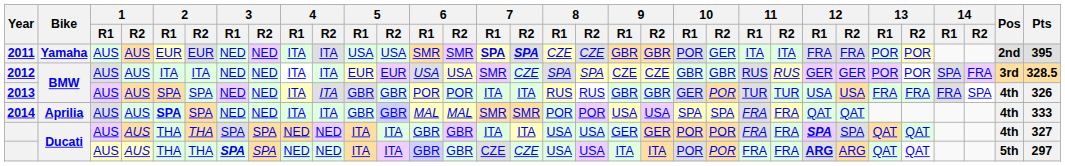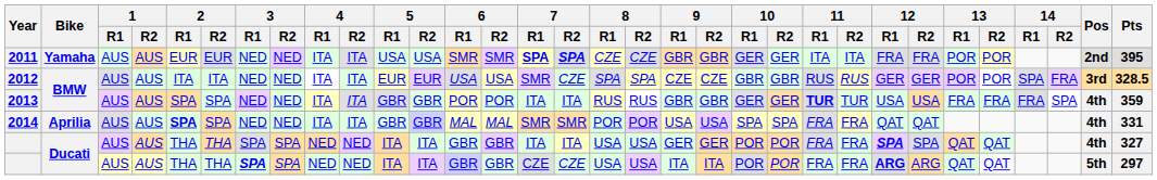 <table class="wikitable" style="text-align:center; font-size:90%">
 <tr>
 <th valign="middle" rowspan=2>Year</th>
 <th valign="middle" rowspan=2>Bike</th>
 <th colspan=2>1</th>
 <th colspan=2>2</th>
 <th colspan=2>3</th>
 <th colspan=2>4</th>
 <th colspan=2>5</th>
 <th colspan=2>6</th>
 <th colspan=2>7</th>
 <th colspan=2>8</th>
 <th colspan=2>9</th>
 <th colspan=2>10</th>
 <th colspan=2>11</th>
 <th colspan=2>12</th>
 <th colspan=2>13</th>
 <th colspan=2>14</th>
 <th rowspan=2>Pos</th>
 <th rowspan=2>Pts</th>
 </tr>
 <tr>
 <th>R1</th>
 <th>R2</th>
 <th>R1</th>
 <th>R2</th>
 <th>R1</th>
 <th>R2</th>
 <th>R1</th>
 <th>R2</th>
 <th>R1</th>
 <th>R2</th>
 <th>R1</th>
 <th>R2</th>
 <th>R1</th>
 <th>R2</th>
 <th>R1</th>
 <th>R2</th>
 <th>R1</th>
 <th>R2</th>
 <th>R1</th>
 <th>R2</th>
 <th>R1</th>
 <th>R2</th>
 <th>R1</th>
 <th>R2</th>
 <th>R1</th>
 <th>R2</th>
 <th>R1</th>
 <th>R2</th>
 </tr>
 <tr>
 <th><a href='#'>2011</a></th>
 <th><a href='#'>Yamaha</a></th>
 <td style="background:#dfffdf;"><a href='#'>AUS</a><br></td>
 <td style="background:#ffdf9f;"><a href='#'>AUS</a><br></td>
 <td style="background:#ffffbf;"><a href='#'>EUR</a><br></td>
 <td style="background:#dfdfdf;"><a href='#'>EUR</a><br></td>
 <td style="background:#dfffdf;"><a href='#'>NED</a><br></td>
 <td style="background:#efcfff;"><a href='#'>NED</a><br></td>
 <td style="background:#dfffdf;"><a href='#'>ITA</a><br></td>
 <td style="background:#dfdfdf;"><a href='#'>ITA</a><br></td>
 <td style="background:#dfffdf;"><a href='#'>USA</a><br></td>
 <td style="background:#dfffdf;"><a href='#'>USA</a><br></td>
 <td style="background:#ffdf9f;"><a href='#'>SMR</a><br></td>
 <td style="background:#efcfff;"><a href='#'>SMR</a><br></td>
 <td style="background:#ffffbf;"><strong><a href='#'>SPA</a></strong><br></td>
 <td style="background:#dfdfdf;"><strong><em><a href='#'>SPA</a></em></strong><br></td>
 <td style="background:#ffffbf;"><em><a href='#'>CZE</a></em><br></td>
 <td style="background:#dfdfdf;"><em><a href='#'>CZE</a></em><br></td>
 <td style="background:#ffdf9f;"><a href='#'>GBR</a><br></td>
 <td style="background:#ffdf9f;"><a href='#'>GBR</a><br></td>
-<td style="background:#dfdfdf;"><a href='#'>POR</a><br></td>
+<td style="background:#dfdfdf;"><a href='#'>GER</a><br></td>
 <td style="background:#dfffdf;"><a href='#'>GER</a><br></td>
 <td style="background:#dfffdf;"><a href='#'>ITA</a><br></td>
 <td style="background:#dfffdf;"><a href='#'>ITA</a><br></td>
 <td style="background:#dfdfdf;"><a href='#'>FRA</a><br></td>
 <td style="background:#dfdfdf;"><a href='#'>FRA</a><br></td>
 <td style="background:#dfffdf;"><a href='#'>POR</a><br></td>
 <td style="background:#ffffbf;"><a href='#'>POR</a><br></td>
 <td></td>
 <td></td>
 <td style="background:#dfdfdf;"><strong>2nd</strong></td>
 <td style="background:#dfdfdf;"><strong>395</strong></td>
 </tr>
 <tr>
 <th><a href='#'>2012</a></th>
 <th rowspan=2><a href='#'>BMW</a></th>
 <td style="background:#dfdfdf;"><a href='#'>AUS</a><br></td>
 <td style="background:#dfffdf;"><a href='#'>AUS</a><br></td>
 <td style="background:#dfffdf;"><a href='#'>ITA</a><br></td>
 <td style="background:#dfffdf;"><a href='#'>ITA</a><br></td>
 <td style="background:#dfffdf;"><a href='#'>NED</a><br></td>
 <td style="background:#dfffdf;"><a href='#'>NED</a><br></td>
 <td style="background:#ffffff;"><a href='#'>ITA</a><br></td>
 <td style="background:#dfffdf;"><a href='#'>ITA</a><br></td>
 <td style="background:#ffffbf;"><a href='#'>EUR</a><br></td>
 <td style="background:#efcfff;"><a href='#'>EUR</a><br></td>
 <td style="background:#dfdfdf;"><em><a href='#'>USA</a></em><br></td>
 <td style="background:#ffffbf;"><a href='#'>USA</a><br></td>
 <td style="background:#efcfff;"><a href='#'>SMR</a><br></td>
 <td style="background:#dfffdf;"><em><a href='#'>CZE</a></em><br></td>
 <td style="background:#dfdfdf;"><em><a href='#'>SPA</a></em><br></td>
 <td style="background:#ffffbf;"><em><a href='#'>SPA</a></em><br></td>
 <td style="background:#ffffbf;"><a href='#'>CZE</a><br></td>
 <td style="background:#ffffbf;"><a href='#'>CZE</a><br></td>
 <td style="background:#dfffdf;"><a href='#'>GBR</a><br></td>
 <td style="background:#dfffdf;"><a href='#'>GBR</a><br></td>
 <td style="background:#dfdfdf;"><a href='#'>RUS</a><br></td>
 <td style="background:#ffffbf;"><em><a href='#'>RUS</a></em><br></td>
 <td style="background:#efcfff;"><a href='#'>GER</a><br></td>
 <td style="background:#efcfff;"><a href='#'>GER</a><br></td>
 <td style="background:#efcfff;"><a href='#'>POR</a><br></td>
 <td style="background:#ffffff;"><a href='#'>POR</a><br></td>
 <td style="background:#dfdfdf;"><a href='#'>SPA</a><br></td>
 <td style="background:#efcfff;"><a href='#'>FRA</a><br></td>
 <td style="background:#ffdf9f;"><strong>3rd</strong></td>
 <td style="background:#ffdf9f;"><strong>328.5</strong></td>
 </tr>
 <tr>
 <th><a href='#'>2013</a></th>
 <td style="background:#efcfff;"><a href='#'>AUS</a><br></td>
 <td style="background:#ffdf9f;"><a href='#'>AUS</a><br></td>
 <td style="background:#ffdf9f;"><a href='#'>SPA</a><br></td>
 <td style="background:#dfffdf;"><a href='#'>SPA</a><br></td>
 <td style="background:#efcfff;"><a href='#'>NED</a><br></td>
 <td style="background:#dfffdf;"><a href='#'>NED</a><br></td>
 <td style="background:#ffffbf;"><a href='#'>ITA</a><br></td>
 <td style="background:#dfdfdf;"><em><a href='#'>ITA</a></em><br></td>
 <td style="background:#dfdfdf;"><a href='#'>GBR</a><br></td>
 <td style="background:#dfffdf;"><a href='#'>GBR</a><br></td>
 <td style="background:#ffffbf;"><a href='#'>POR</a><br></td>
 <td style="background:#dfffdf;"><a href='#'>POR</a><br></td>
 <td style="background:#dfffdf;"><a href='#'>ITA</a><br></td>
 <td style="background:#dfffdf;"><a href='#'>ITA</a><br></td>
 <td style="background:#ffffbf;"><a href='#'>RUS</a><br></td>
 <td style="background:#ffffff;"><a href='#'>RUS</a><br></td>
 <td style="background:#dfffdf;"><a href='#'>GBR</a><br></td>
 <td style="background:#dfffdf;"><a href='#'>GBR</a><br></td>
 <td style="background:#dfdfdf;"><a href='#'>GER</a><br></td>
-<td style="background:#ffdf9f;"><em><a href='#'>POR</a></em><br></td>
-<td style="background:#dfdfdf;"><a href='#'>TUR</a><br></td>
+<td style="background:#ffdf9f;"><a href='#'>GER</a><br></td>
+<td style="background:#dfdfdf;"><strong><a href='#'>TUR</a><br></strong></td>
 <td style="background:#dfffdf;"><a href='#'>TUR</a><br></td>
 <td style="background:#dfffdf;"><a href='#'>USA</a><br></td>
 <td style="background:#ffdf9f;"><a href='#'>USA</a><br></td>
 <td style="background:#dfffdf;"><a href='#'>FRA</a><br></td>
 <td style="background:#dfffdf;"><a href='#'>FRA</a><br></td>
 <td style="background:#dfdfdf;"><a href='#'>FRA</a><br></td>
 <td style="background:#ffffff;"><a href='#'>SPA</a><br></td>
 <th>4th</th>
-<th>326</th>
+<th>359</th>
 </tr>
 <tr>
 <th><a href='#'>2014</a></th>
 <th><a href='#'>Aprilia</a></th>
 <td style="background:#dfdfdf;"><a href='#'>AUS</a><br></td>
 <td style="background:#dfffdf;"><a href='#'>AUS</a><br></td>
 <td style="background:#dfffdf;"><strong><a href='#'>SPA</a><br></strong></td>
 <td style="background:#ffdf9f;"><a href='#'>SPA</a><br></td>
 <td style="background:#dfffdf;"><a href='#'>NED</a><br></td>
 <td style="background:#dfffdf;"><a href='#'>NED</a><br></td>
 <td style="background:#dfffdf;"><a href='#'>ITA</a><br></td>
 <td style="background:#dfffdf;"><a href='#'>ITA</a><br></td>
 <td style="background:#dfffdf;"><a href='#'>GBR</a><br></td>
 <td style="background:#CFCFFF;"><a href='#'>GBR</a><br></td>
 <td style="background:#ffffbf;"><em><a href='#'>MAL</a></em><br></td>
 <td style="background:#ffffbf;"><em><a href='#'>MAL</a></em><br></td>
 <td style="background:#ffdf9f;"><a href='#'>SMR</a><br></td>
 <td style="background:#ffdf9f;"><a href='#'>SMR</a><br></td>
 <td style="background:#dfffdf;"><a href='#'>POR</a><br></td>
 <td style="background:#efcfff;"><a href='#'>POR</a><br></td>
 <td style="background:#ffffbf;"><a href='#'>USA</a><br></td>
 <td style="background:#efcfff;"><a href='#'>USA</a><br></td>
 <td style="background:#ffffbf;"><a href='#'>SPA</a><br></td>
 <td style="background:#ffffbf;"><a href='#'>SPA</a><br></td>
 <td style="background:#dfdfdf;"><em><a href='#'>FRA</a></em><br></td>
 <td style="background:#ffffbf;"><a href='#'>FRA</a><br></td>
 <td style="background:#dfffdf;"><a href='#'>QAT</a><br></td>
 <td style="background:#dfffdf;"><a href='#'>QAT</a><br></td>
 <td></td>
 <td></td>
 <td></td>
 <td></td>
 <th>4th</th>
-<th>333</th>
+<th>331</th>
 </tr>
 <tr>
 <th></th>
 <th rowspan=2><a href='#'>Ducati</a></th>
 <td style="background:#efcfff;"><a href='#'>AUS</a><br></td>
 <td style="background:#ffdf9f;"><em><a href='#'>AUS</a></em><br></td>
 <td style="background:#dfffdf;"><a href='#'>THA</a><br></td>
 <td style="background:#ffdf9f;"><em><a href='#'>THA</a></em><br></td>
 <td style="background:#dfdfdf;"><a href='#'>SPA</a><br></td>
 <td style="background:#ffdf9f;"><a href='#'>SPA</a><br></td>
 <td style="background:#ffdf9f;"><a href='#'>NED</a><br></td>
 <td style="background:#efcfff;"><a href='#'>NED</a><br></td>
 <td style="background:#ffdf9f;"><a href='#'>ITA</a><br></td>
 <td style="background:#dfffdf;"><a href='#'>ITA</a><br></td>
 <td style="background:#dfffdf;"><a href='#'>GBR</a><br></td>
 <td style="background:#efcfff;"><a href='#'>GBR</a><br></td>
 <td style="background:#dfffdf;"><a href='#'>ITA</a><br></td>
 <td style="background:#ffffbf;"><a href='#'>ITA</a><br></td>
 <td style="background:#dfffdf;"><a href='#'>USA</a><br></td>
 <td style="background:#dfffdf;"><a href='#'>USA</a><br></td>
 <td style="background:#dfffdf;"><a href='#'>GER</a><br></td>
 <td style="background:#ffdf9f;"><a href='#'>GER</a><br></td>
 <td style="background:#ffdf9f;"><a href='#'>POR</a><br></td>
 <td style="background:#ffdf9f;"><a href='#'>POR</a><br></td>
 <td style="background:#dfdfdf;"><em><a href='#'>FRA</a></em><br></td>
 <td style="background:#dfffdf;"><a href='#'>FRA</a><br></td>
 <td style="background:#efcfff;"><strong><em><a href='#'>SPA</a></em></strong><br></td>
 <td style="background:#dfdfdf;"><a href='#'>SPA</a><br></td>
 <td style="background:#ffdf9f;"><a href='#'>QAT</a><br></td>
 <td style="background:#dfffdf;"><a href='#'>QAT</a><br></td>
 <td></td>
 <td></td>
 <th>4th</th>
 <th>327</th>
 </tr>
 <tr>
 <th></th>
 <td style="background:#ffffbf;"><a href='#'>AUS</a><br></td>
 <td style="background:#ffffbf;"><em><a href='#'>AUS</a></em><br></td>
 <td style="background:#dfffdf;"><a href='#'>THA</a><br></td>
 <td style="background:#dfffdf;"><a href='#'>THA</a><br></td>
 <td style="background:#dfffdf;"><strong><em><a href='#'>SPA</a></em></strong><br></td>
 <td style="background:#ffdf9f;"><em><a href='#'>SPA</a></em><br></td>
 <td style="background:#dfffdf;"><a href='#'>NED</a><br></td>
 <td style="background:#dfffdf;"><a href='#'>NED</a><br></td>
 <td style="background:#ffdf9f;"><a href='#'>ITA</a><br></td>
 <td style="background:#efcfff;"><a href='#'>ITA</a><br></td>
 <td style="background:#cfcfff;"><a href='#'>GBR</a><br></td>
 <td style="background:#dfffdf;"><a href='#'>GBR</a><br></td>
 <td style="background:#dfdfdf;"><a href='#'>CZE</a><br></td>
 <td style="background:#dfffdf;"><em><a href='#'>CZE</a></em><br></td>
 <td style="background:#dfffdf;"><a href='#'>USA</a><br></td>
 <td style="background:#efcfff;"><a href='#'>USA</a><br></td>
 <td style="background:#dfffdf;"><a href='#'>ITA</a><br></td>
 <td style="background:#ffdf9f;"><a href='#'>ITA</a><br></td>
 <td style="background:#dfdfdf;"><a href='#'>POR</a><br></td>
 <td style="background:#ffdf9f;"><em><a href='#'>POR</a></em><br></td>
 <td style="background:#dfffdf;"><a href='#'>FRA</a><br></td>
 <td style="background:#dfffdf;"><a href='#'>FRA</a><br></td>
 <td style="background:#dfdfdf;"><strong><a href='#'>ARG</a></strong><br></td>
 <td style="background:#ffdf9f;"><a href='#'>ARG</a><br></td>
 <td style="background:#dfffdf;"><a href='#'>QAT</a><br></td>
 <td><a href='#'>QAT</a><br></td>
 <td></td>
 <td></td>
 <th>5th</th>
 <th>297</th>
 </tr>
 </table>
